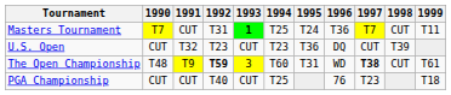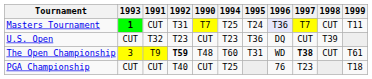 <table class="wikitable" style="font-size:95%;text-align:center;">
 <tr>
 <th>Tournament</th>
-<th>1990</th>
+<th>1993</th>
 <th>1991</th>
 <th>1992</th>
-<th>1993</th>
+<th>1990</th>
 <th>1994</th>
 <th>1995</th>
 <th>1996</th>
 <th>1997</th>
 <th>1998</th>
 <th>1999</th>
 </tr>
 <tr>
 <td align=left><a href='#'>Masters Tournament</a></td>
-<td style="background:yellow;">T7</td>
+<td style="background:lime;"><strong>1</strong></td>
 <td>CUT</td>
 <td>T31</td>
-<td style="background:lime;"><strong>1</strong></td>
+<td style="background:yellow;">T7</td>
 <td>T25</td>
 <td>T24</td>
-<td>T36</td>
+<td style="background: lavender;">T36</td>
 <td style="background:yellow;">T7</td>
 <td>CUT</td>
 <td>T11</td>
 </tr>
 <tr>
 <td align=left><a href='#'>U.S. Open</a></td>
 <td>CUT</td>
 <td>T32</td>
 <td>T23</td>
 <td>CUT</td>
 <td>T23</td>
 <td>T36</td>
 <td>DQ</td>
 <td>CUT</td>
 <td>T39</td>
 <td style="background:#eeeeee;"></td>
 </tr>
 <tr>
 <td align=left><a href='#'>The Open Championship</a></td>
-<td>T48</td>
+<td style="background:yellow;">3</td>
 <td style="background:yellow;">T9</td>
 <td><strong>T59</strong></td>
-<td style="background:yellow;">3</td>
+<td>T48</td>
 <td>T60</td>
 <td>T31</td>
 <td>WD</td>
 <td><strong>T38</strong></td>
 <td>CUT</td>
 <td>T61</td>
 </tr>
 <tr>
 <td align=left><a href='#'>PGA Championship</a></td>
 <td>CUT</td>
 <td>CUT</td>
 <td>T40</td>
 <td>CUT</td>
 <td>T25</td>
 <td style="background:#eeeeee;"></td>
 <td>76</td>
 <td>T23</td>
 <td style="background:#eeeeee;"></td>
 <td>T18</td>
 </tr>
 </table>
